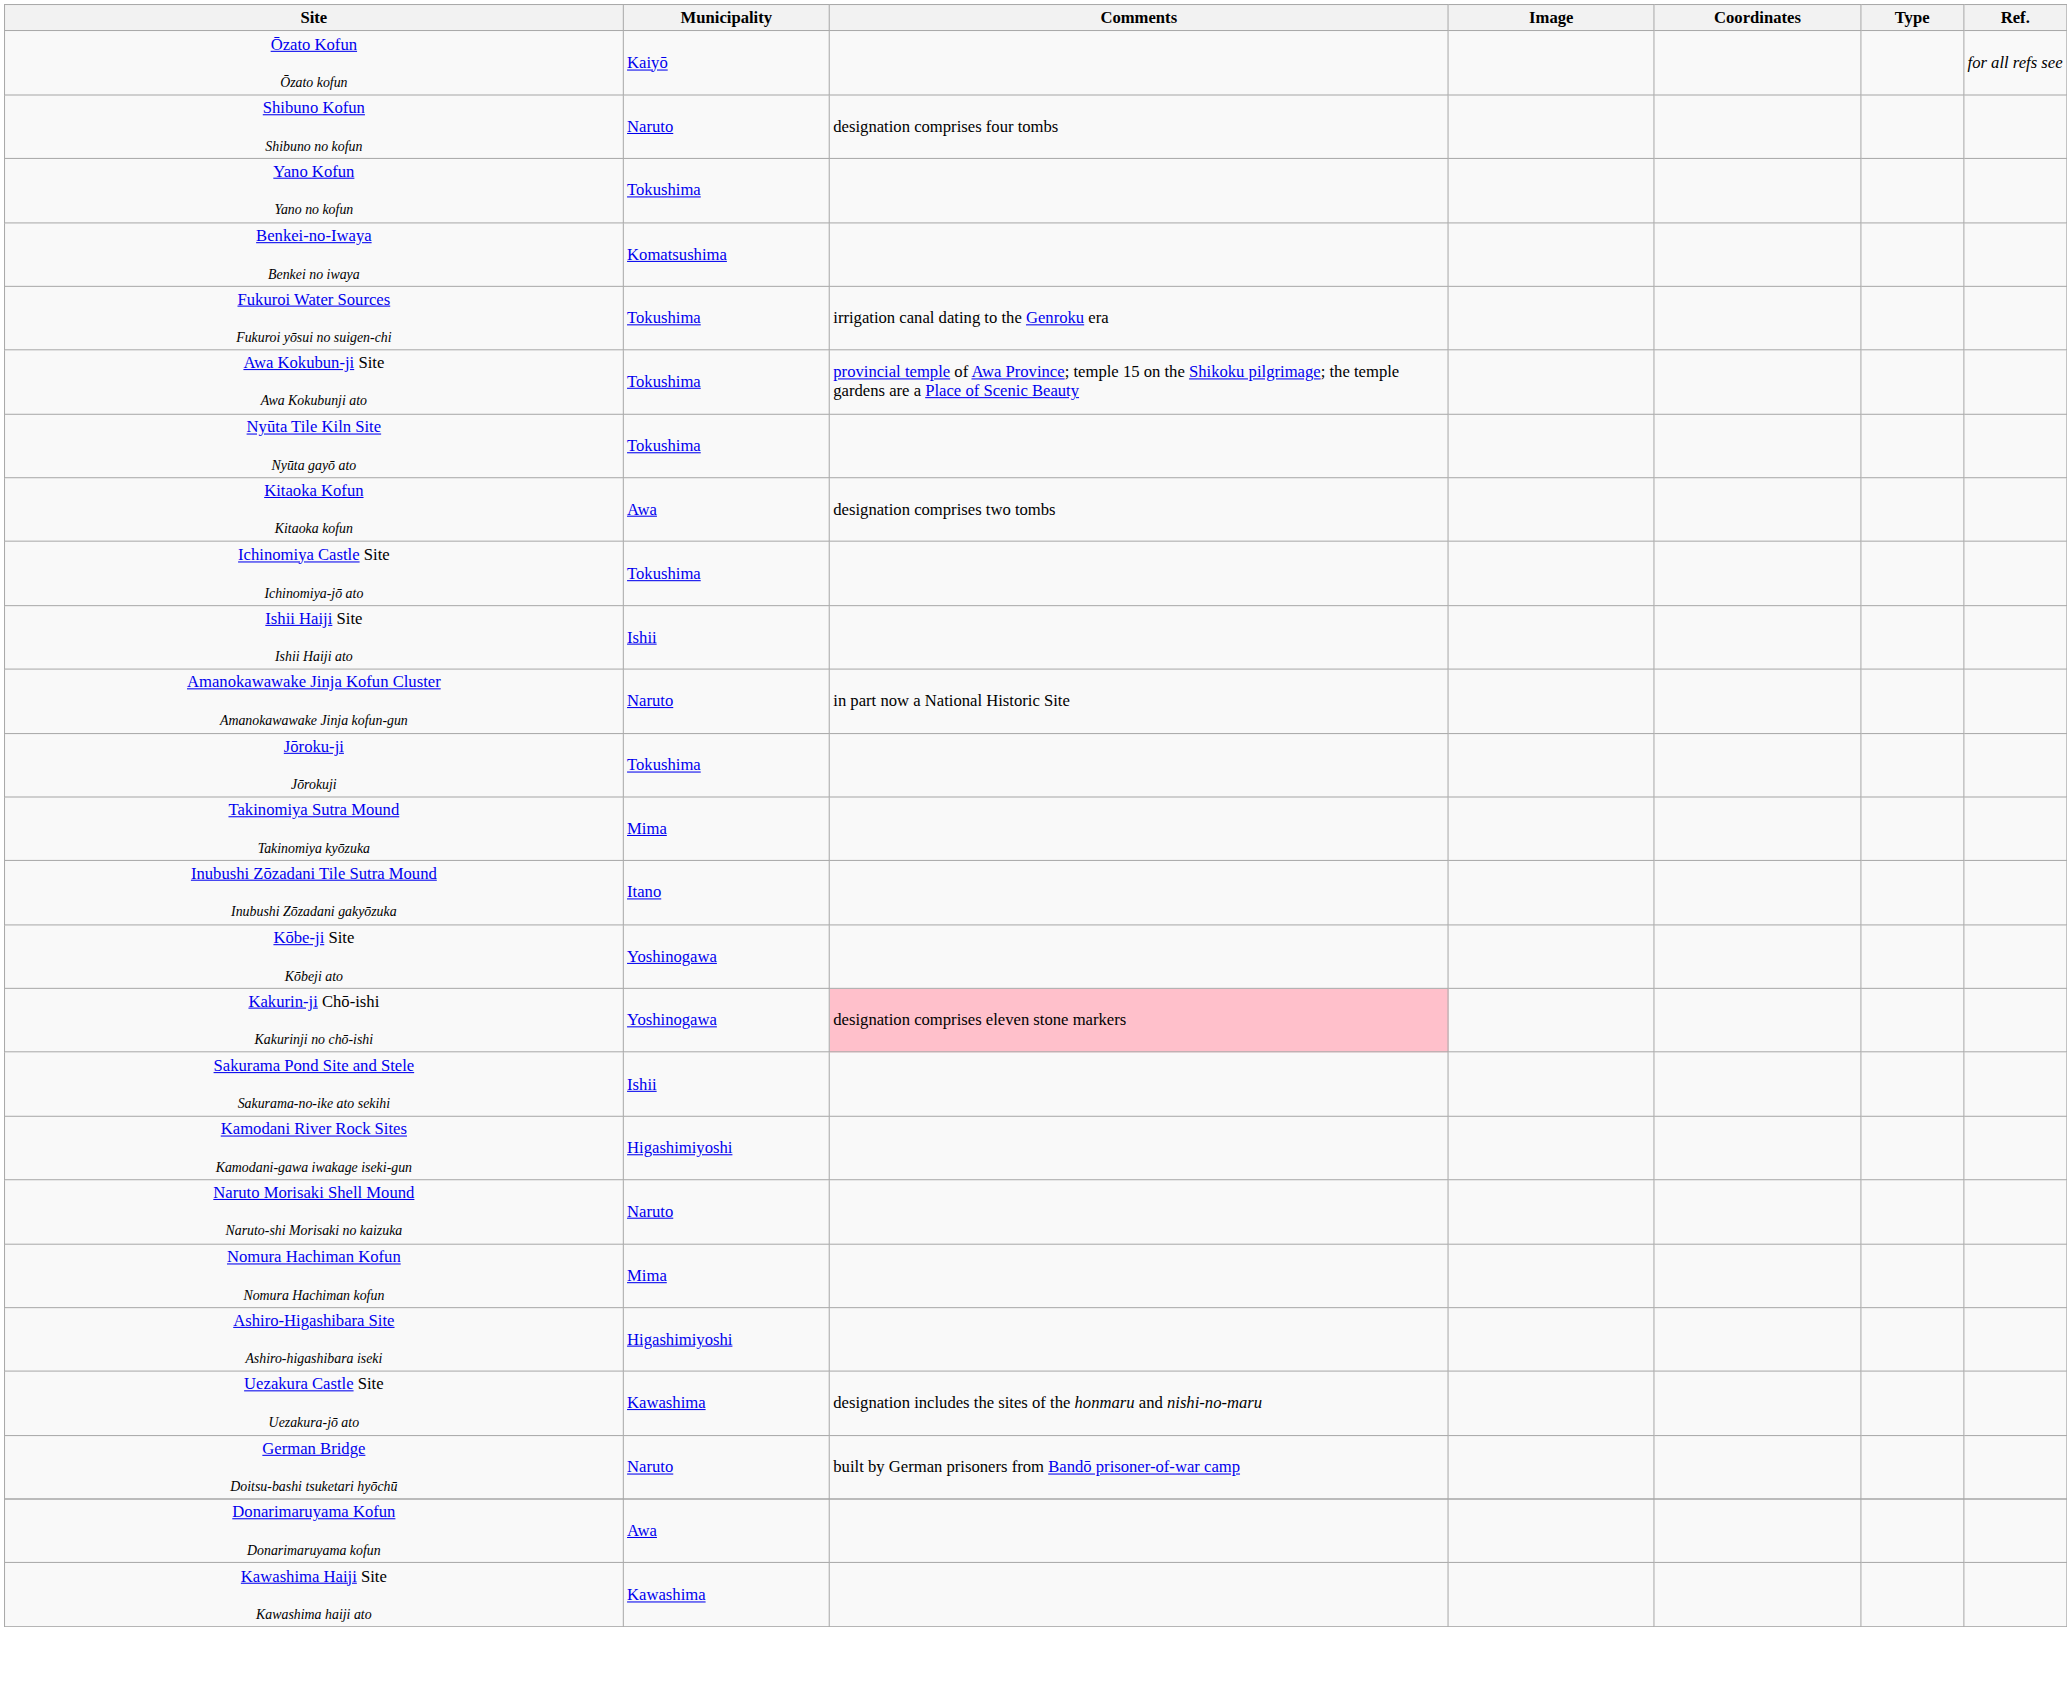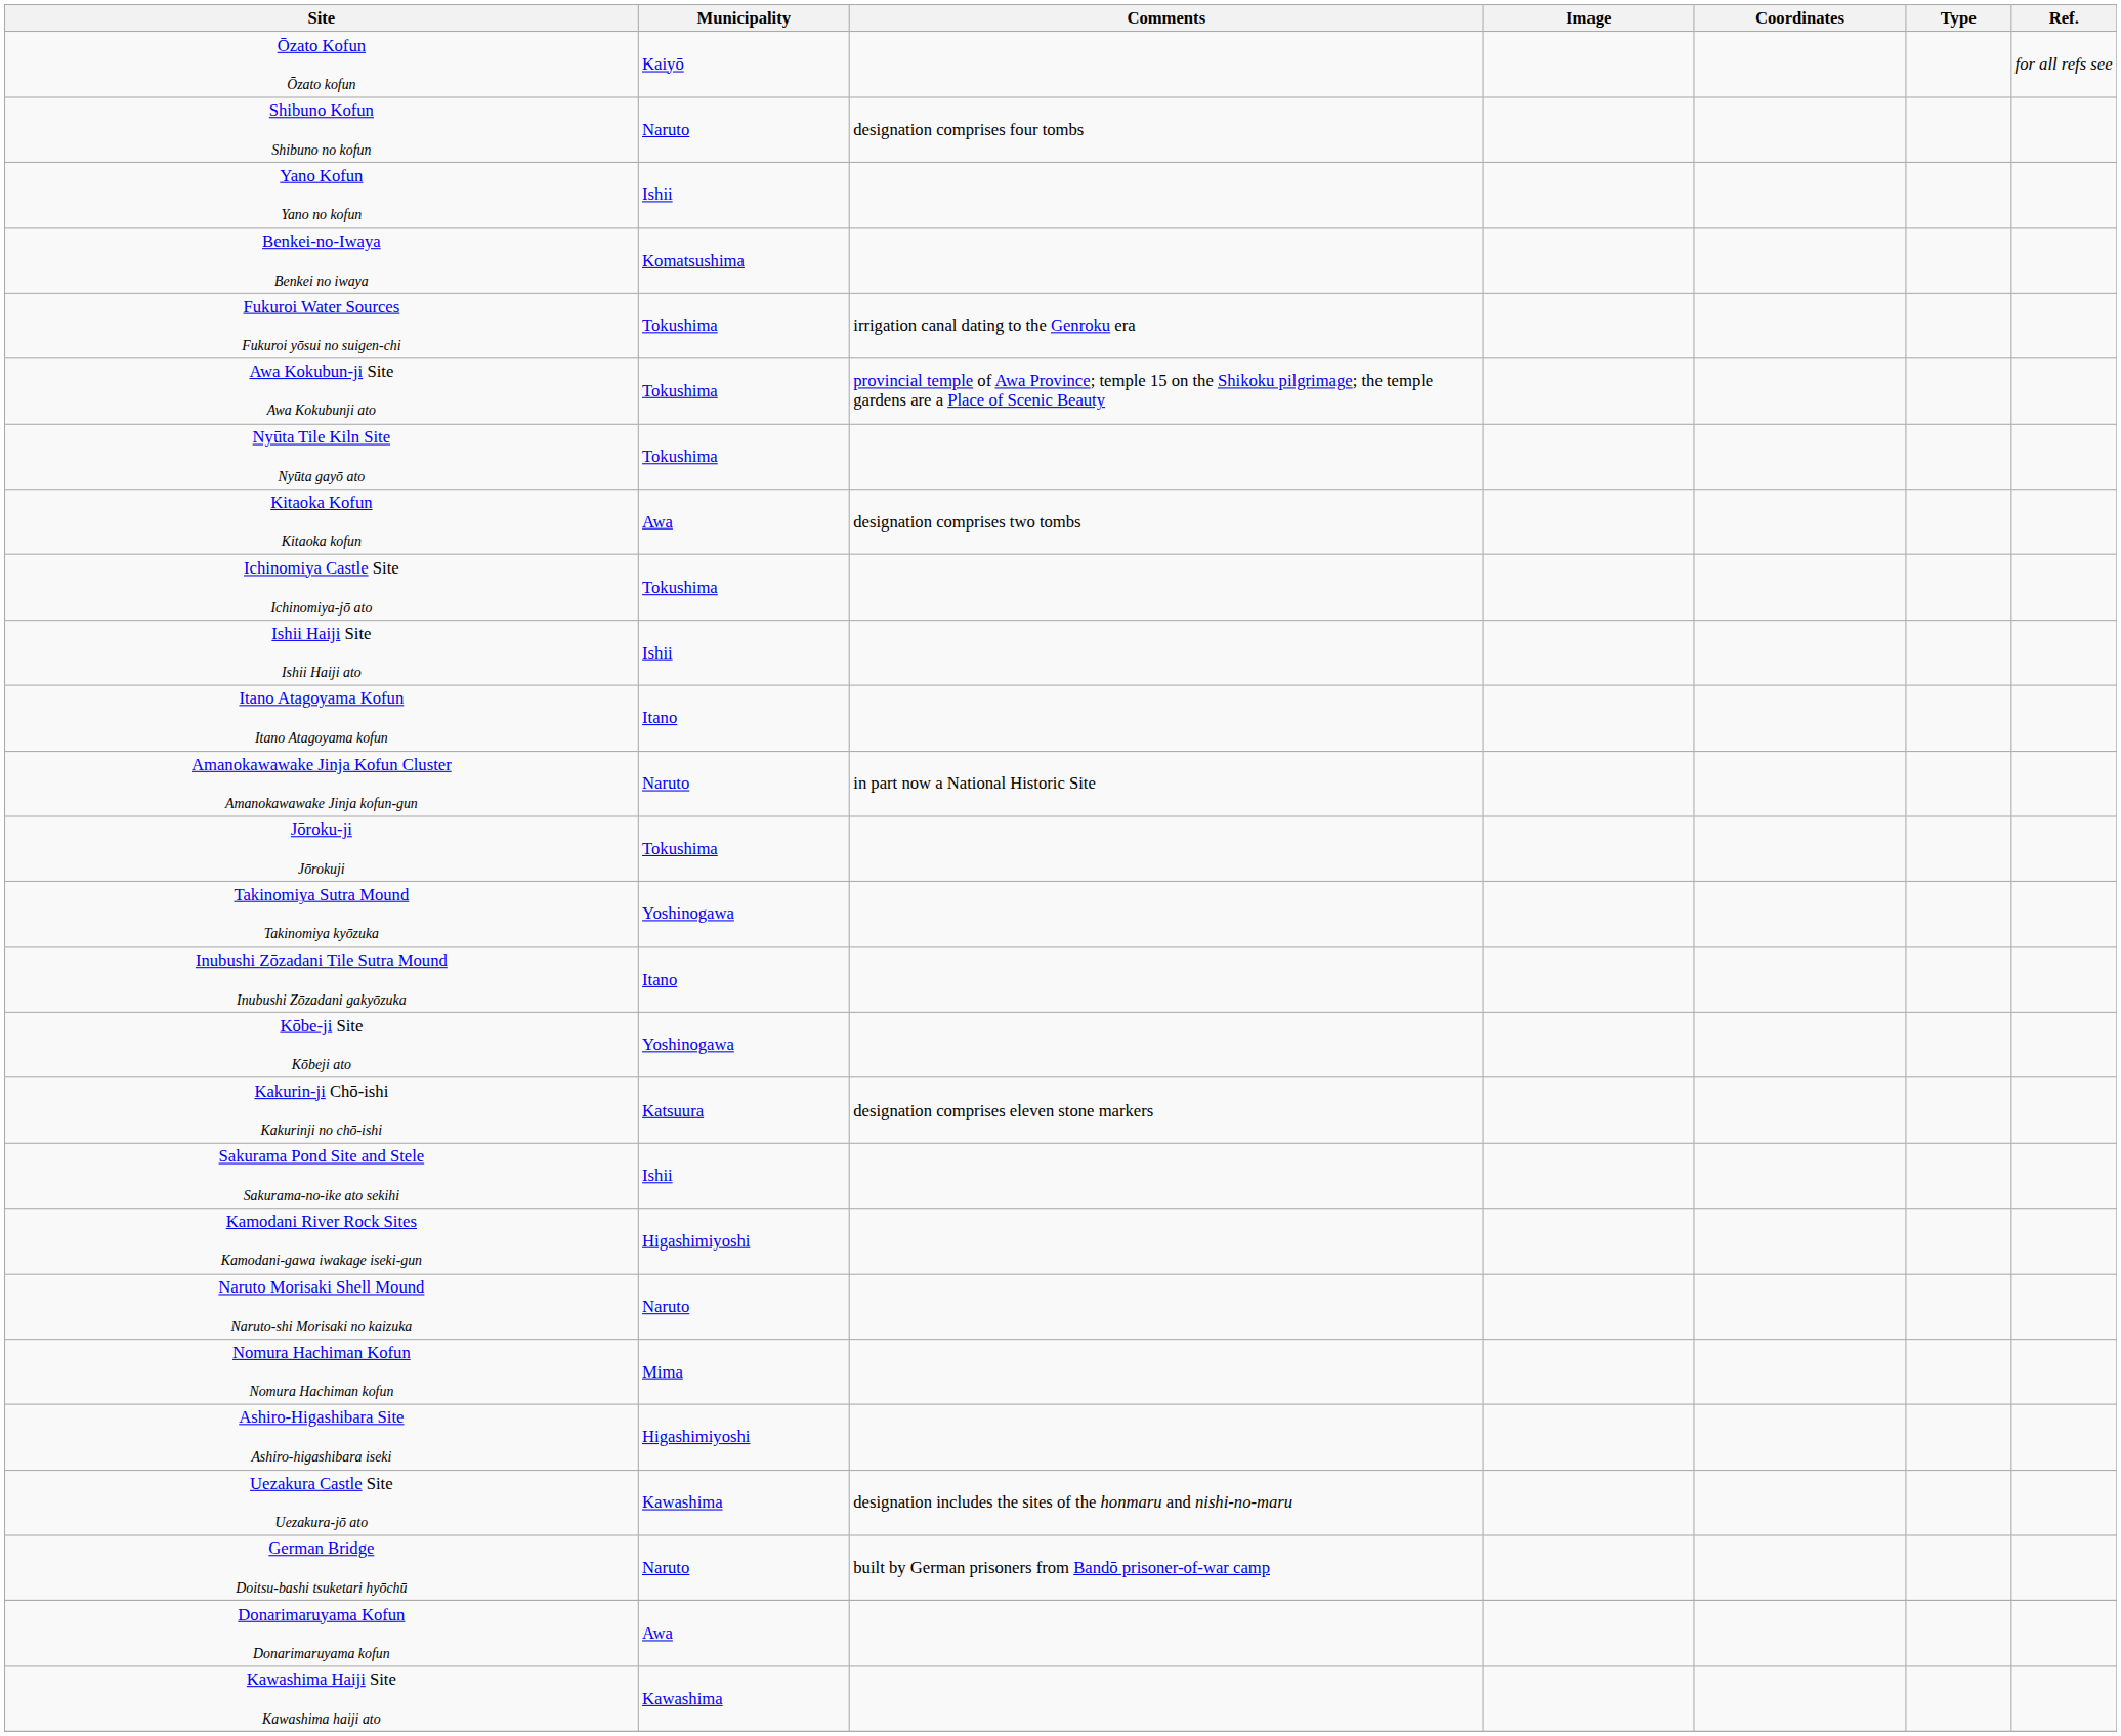 <table class="wikitable sortable"  style="width:100%;">
 <tr>
 <th width="30%" align="left">Site</th>
 <th width="10%" align="left">Municipality</th>
 <th width="30%" align="left" class="unsortable">Comments</th>
 <th width="10%" align="left"  class="unsortable">Image</th>
 <th width="10%" align="left" class="unsortable">Coordinates</th>
 <th width="5%" align="left">Type</th>
 <th width="5%" align="left"  class="unsortable">Ref.</th>
 </tr>
 <tr>
 <td align="center"><a href='#'>Ōzato Kofun</a><br><br><small><em>Ōzato kofun</em></small></td>
 <td><a href='#'>Kaiyō</a></td>
 <td></td>
 <td></td>
 <td></td>
 <td></td>
 <td><em>for all refs see</em> </td>
 </tr>
 <tr>
 <td align="center"><a href='#'>Shibuno Kofun</a><br><br><small><em>Shibuno no kofun</em></small></td>
 <td><a href='#'>Naruto</a></td>
 <td>designation comprises four tombs</td>
 <td></td>
 <td></td>
 <td></td>
 <td></td>
 </tr>
 <tr>
 <td align="center"><a href='#'>Yano Kofun</a><br><br><small><em>Yano no kofun</em></small></td>
-<td><a href='#'>Tokushima</a></td>
+<td><a href='#'>Ishii</a></td>
 <td></td>
 <td></td>
 <td></td>
 <td></td>
 <td></td>
 </tr>
 <tr>
 <td align="center"><a href='#'>Benkei-no-Iwaya</a><br><br><small><em>Benkei no iwaya</em></small></td>
 <td><a href='#'>Komatsushima</a></td>
 <td></td>
 <td></td>
 <td></td>
 <td></td>
 <td></td>
 </tr>
 <tr>
 <td align="center"><a href='#'>Fukuroi Water Sources</a><br><br><small><em>Fukuroi yōsui no suigen-chi</em></small></td>
 <td><a href='#'>Tokushima</a></td>
 <td>irrigation canal dating to the <a href='#'>Genroku</a> era</td>
 <td></td>
 <td></td>
 <td></td>
 <td></td>
 </tr>
 <tr>
 <td align="center"><a href='#'>Awa Kokubun-ji</a> Site<br><br><small><em>Awa Kokubunji ato</em></small></td>
 <td><a href='#'>Tokushima</a></td>
 <td><a href='#'>provincial temple</a> of <a href='#'>Awa Province</a>; temple 15 on the <a href='#'>Shikoku pilgrimage</a>; the temple gardens are a <a href='#'>Place of Scenic Beauty</a></td>
 <td></td>
 <td></td>
 <td></td>
 <td></td>
 </tr>
 <tr>
 <td align="center"><a href='#'>Nyūta Tile Kiln Site</a><br><br><small><em>Nyūta gayō ato</em></small></td>
 <td><a href='#'>Tokushima</a></td>
 <td></td>
 <td></td>
 <td></td>
 <td></td>
 <td></td>
 </tr>
 <tr>
 <td align="center"><a href='#'>Kitaoka Kofun</a><br><br><small><em>Kitaoka kofun</em></small></td>
 <td><a href='#'>Awa</a></td>
 <td>designation comprises two tombs</td>
 <td></td>
 <td></td>
 <td></td>
 <td></td>
 </tr>
 <tr>
 <td align="center"><a href='#'>Ichinomiya Castle</a> Site<br><br><small><em>Ichinomiya-jō ato</em></small></td>
 <td><a href='#'>Tokushima</a></td>
 <td></td>
 <td></td>
 <td></td>
 <td></td>
 <td></td>
 </tr>
 <tr>
 <td align="center"><a href='#'>Ishii Haiji</a> Site<br><br><small><em>Ishii Haiji ato</em></small></td>
 <td><a href='#'>Ishii</a></td>
 <td></td>
 <td></td>
 <td></td>
 <td></td>
 <td></td>
 </tr>
 <tr>
+<td align="center"><a href='#'>Itano Atagoyama Kofun</a><br><br><small><em>Itano Atagoyama kofun</em></small></td>
+<td><a href='#'>Itano</a></td>
+<td></td>
+<td></td>
+<td></td>
+<td></td>
+<td></td>
+</tr>
+<tr>
 <td align="center"><a href='#'>Amanokawawake Jinja Kofun Cluster</a><br><br><small><em>Amanokawawake Jinja kofun-gun</em></small></td>
 <td><a href='#'>Naruto</a></td>
 <td>in part now a National Historic Site</td>
 <td></td>
 <td></td>
 <td></td>
 <td></td>
 </tr>
 <tr>
 <td align="center"><a href='#'>Jōroku-ji</a><br><br><small><em>Jōrokuji</em></small></td>
 <td><a href='#'>Tokushima</a></td>
 <td></td>
 <td></td>
 <td></td>
 <td></td>
 <td></td>
 </tr>
 <tr>
 <td align="center"><a href='#'>Takinomiya Sutra Mound</a><br><br><small><em>Takinomiya kyōzuka</em></small></td>
-<td><a href='#'>Mima</a></td>
+<td><a href='#'>Yoshinogawa</a></td>
 <td></td>
 <td></td>
 <td></td>
 <td></td>
 <td></td>
 </tr>
 <tr>
 <td align="center"><a href='#'>Inubushi Zōzadani Tile Sutra Mound</a><br><br><small><em>Inubushi Zōzadani gakyōzuka</em></small></td>
 <td><a href='#'>Itano</a></td>
 <td></td>
 <td></td>
 <td></td>
 <td></td>
 <td></td>
 </tr>
 <tr>
 <td align="center"><a href='#'>Kōbe-ji</a> Site<br><br><small><em>Kōbeji ato</em></small></td>
 <td><a href='#'>Yoshinogawa</a></td>
 <td></td>
 <td></td>
 <td></td>
 <td></td>
 <td></td>
 </tr>
 <tr>
 <td align="center"><a href='#'>Kakurin-ji</a> Chō-ishi<br><br><small><em>Kakurinji no chō-ishi</em></small></td>
-<td><a href='#'>Yoshinogawa</a></td>
-<td style="background: pink;">designation comprises eleven stone markers</td>
+<td><a href='#'>Katsuura</a></td>
+<td>designation comprises eleven stone markers</td>
 <td></td>
 <td></td>
 <td></td>
 <td></td>
 </tr>
 <tr>
 <td align="center"><a href='#'>Sakurama Pond Site and Stele</a><br><br><small><em>Sakurama-no-ike ato sekihi</em></small></td>
 <td><a href='#'>Ishii</a></td>
 <td></td>
 <td></td>
 <td></td>
 <td></td>
 <td></td>
 </tr>
 <tr>
 <td align="center"><a href='#'>Kamodani River Rock Sites</a><br><br><small><em>Kamodani-gawa iwakage iseki-gun</em></small></td>
 <td><a href='#'>Higashimiyoshi</a></td>
 <td></td>
 <td></td>
 <td></td>
 <td></td>
 <td></td>
 </tr>
 <tr>
 <td align="center"><a href='#'>Naruto Morisaki Shell Mound</a><br><br><small><em>Naruto-shi Morisaki no kaizuka</em></small></td>
 <td><a href='#'>Naruto</a></td>
 <td></td>
 <td></td>
 <td></td>
 <td></td>
 <td></td>
 </tr>
 <tr>
 <td align="center"><a href='#'>Nomura Hachiman Kofun</a><br><br><small><em>Nomura Hachiman kofun</em></small></td>
 <td><a href='#'>Mima</a></td>
 <td></td>
 <td></td>
 <td></td>
 <td></td>
 <td></td>
 </tr>
 <tr>
 <td align="center"><a href='#'>Ashiro-Higashibara Site</a><br><br><small><em>Ashiro-higashibara iseki</em></small></td>
 <td><a href='#'>Higashimiyoshi</a></td>
 <td></td>
 <td></td>
 <td></td>
 <td></td>
 <td></td>
 </tr>
 <tr>
 <td align="center"><a href='#'>Uezakura Castle</a> Site<br><br><small><em>Uezakura-jō ato</em></small></td>
 <td><a href='#'>Kawashima</a></td>
 <td>designation includes the sites of the <em>honmaru</em> and <em>nishi-no-maru</em></td>
 <td></td>
 <td></td>
 <td></td>
 <td></td>
 </tr>
 <tr>
 <td align="center"><a href='#'>German Bridge</a><br><br><small><em>Doitsu-bashi tsuketari hyōchū</em></small></td>
 <td><a href='#'>Naruto</a></td>
 <td>built by German prisoners from <a href='#'>Bandō prisoner-of-war camp</a></td>
 <td></td>
 <td></td>
 <td></td>
 <td></td>
 </tr>
 <tr>
 </tr>
 <tr>
 <td align="center"><a href='#'>Donarimaruyama Kofun</a><br><br><small><em>Donarimaruyama kofun</em></small></td>
 <td><a href='#'>Awa</a></td>
 <td></td>
 <td></td>
 <td></td>
 <td></td>
 <td></td>
 </tr>
 <tr>
 <td align="center"><a href='#'>Kawashima Haiji</a> Site<br><br><small><em>Kawashima haiji ato</em></small></td>
 <td><a href='#'>Kawashima</a></td>
 <td></td>
 <td></td>
 <td></td>
 <td></td>
 <td></td>
 </tr>
 <tr>
 </tr>
 </table>
